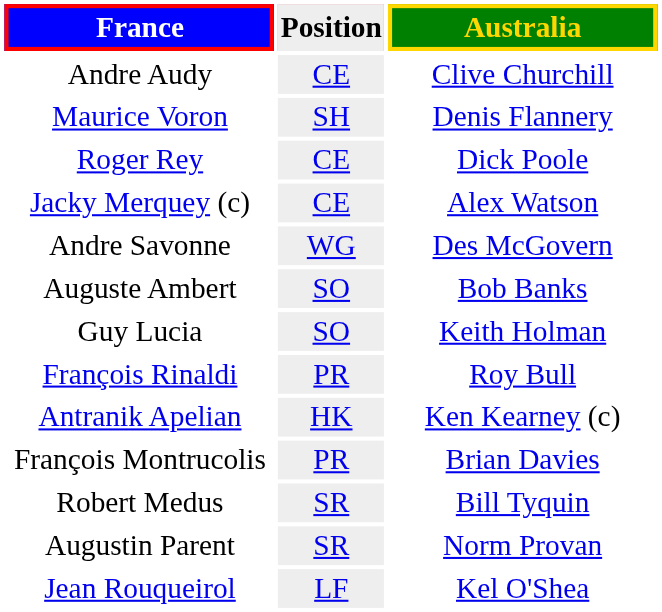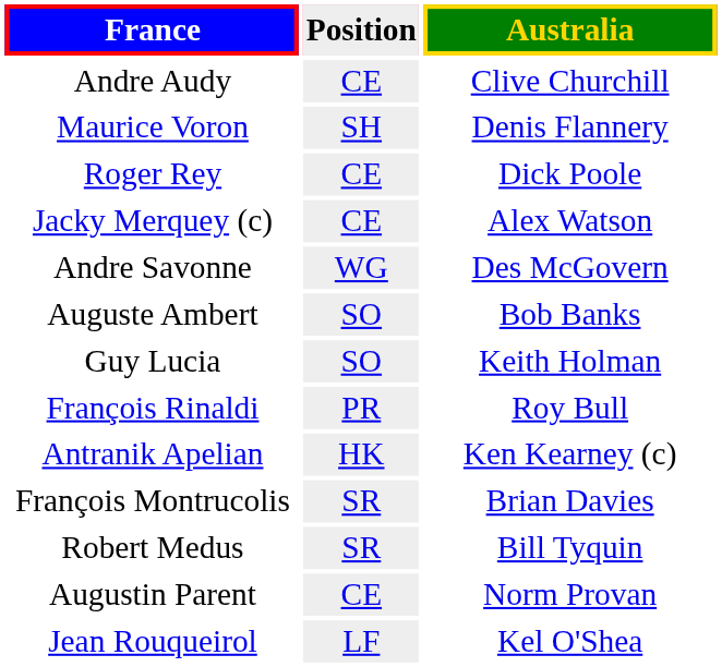 <table align=right style="font-size:90%; margin-left:1em">
 <tr bgcolor=#FF0033>
 <th align="centre" width="126" style="border: 2px solid red; background: blue; color: white">France</th>
 <th align="center" style="background: #eeeeee; color: black">Position</th>
 <th align="centre" width="126" style="border: 2px solid gold; background: green; color: gold">Australia</th>
 </tr>
 <tr align="center">
 <td>Andre Audy</td>
 <td style="background: #eeeeee"><a href='#'>CE</a></td>
 <td><a href='#'>Clive Churchill</a></td>
 </tr>
 <tr align="center">
 <td><a href='#'>Maurice Voron</a></td>
 <td style="background: #eeeeee"><a href='#'>SH</a></td>
 <td><a href='#'>Denis Flannery</a></td>
 </tr>
 <tr align="center">
 <td><a href='#'>Roger Rey</a></td>
 <td style="background: #eeeeee"><a href='#'>CE</a></td>
 <td><a href='#'>Dick Poole</a></td>
 </tr>
 <tr align="center">
 <td><a href='#'>Jacky Merquey</a> (c)</td>
 <td style="background: #eeeeee"><a href='#'>CE</a></td>
 <td><a href='#'>Alex Watson</a></td>
 </tr>
 <tr align="center">
 <td>Andre Savonne</td>
 <td style="background: #eeeeee"><a href='#'>WG</a></td>
 <td><a href='#'>Des McGovern</a></td>
 </tr>
 <tr align="center">
 <td>Auguste Ambert</td>
 <td style="background: #eeeeee"><a href='#'>SO</a></td>
 <td><a href='#'>Bob Banks</a></td>
 </tr>
 <tr align="center">
 <td>Guy Lucia</td>
 <td style="background: #eeeeee"><a href='#'>SO</a></td>
 <td><a href='#'>Keith Holman</a></td>
 </tr>
 <tr align="center">
 <td><a href='#'>François Rinaldi</a></td>
 <td style="background: #eeeeee"><a href='#'>PR</a></td>
 <td><a href='#'>Roy Bull</a></td>
 </tr>
 <tr align="center">
 <td><a href='#'>Antranik Apelian</a></td>
 <td style="background: #eeeeee"><a href='#'>HK</a></td>
 <td><a href='#'>Ken Kearney</a> (c)</td>
 </tr>
 <tr align="center">
 <td>François Montrucolis</td>
-<td style="background: #eeeeee"><a href='#'>PR</a></td>
+<td style="background: #eeeeee"><a href='#'>SR</a></td>
 <td><a href='#'>Brian Davies</a></td>
 </tr>
 <tr align="center">
 <td>Robert Medus</td>
 <td style="background: #eeeeee"><a href='#'>SR</a></td>
 <td><a href='#'>Bill Tyquin</a></td>
 </tr>
 <tr align="center">
 <td>Augustin Parent</td>
-<td style="background: #eeeeee"><a href='#'>SR</a></td>
+<td style="background: #eeeeee"><a href='#'>CE</a></td>
 <td><a href='#'>Norm Provan</a></td>
 </tr>
 <tr align="center">
 <td><a href='#'>Jean Rouqueirol</a></td>
 <td style="background: #eeeeee"><a href='#'>LF</a></td>
 <td><a href='#'>Kel O'Shea</a></td>
 </tr>
 </table>
